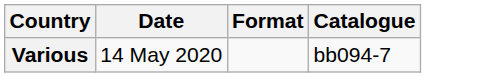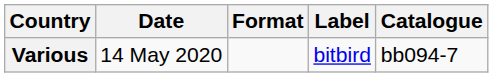 <table class="wikitable plainrowheaders">
 <tr>
 <th>Country</th>
 <th>Date</th>
 <th>Format</th>
+<th>Label</th>
 <th>Catalogue</th>
 </tr>
 <tr>
 <th scope="row">Various</th>
 <td>14 May 2020</td>
 <td></td>
+<td><a href='#'>bitbird</a></td>
 <td>bb094-7</td>
 </tr>
 </table>
